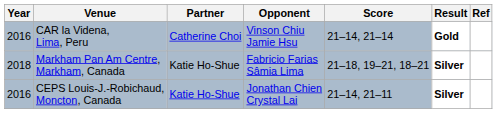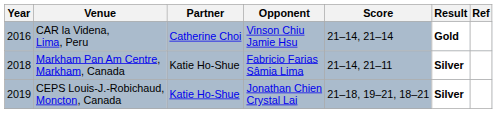 <table class="sortable wikitable" style="font-size: 90%;">
 <tr>
 <th>Year</th>
 <th>Venue</th>
 <th>Partner</th>
 <th>Opponent</th>
 <th>Score</th>
 <th>Result</th>
 <th>Ref</th>
 </tr>
 <tr style="background:#AABBCC">
 <td align="center">2016</td>
 <td align="left">CAR la Videna,<br><a href='#'>Lima</a>, Peru</td>
 <td align="left"> <a href='#'>Catherine Choi</a></td>
 <td align="left"> <a href='#'>Vinson Chiu</a><br> <a href='#'>Jamie Hsu</a></td>
 <td align="left">21–14, 21–14</td>
 <td style="text-align:left; background:white"> <strong>Gold</strong></td>
 <td style="text-align:center; background:white"></td>
 </tr>
 <tr style="background:#AABBCC">
 <td align="center">2018</td>
 <td align="left"><a href='#'>Markham Pan Am Centre</a>,<br><a href='#'>Markham</a>, Canada</td>
 <td align="left"> Katie Ho-Shue</td>
 <td align="left"> <a href='#'>Fabricio Farias</a><br> <a href='#'>Sâmia Lima</a></td>
+<td align="left">21–14, 21–11</td>
+<td style="text-align:left; background:white"> <strong>Silver</strong></td>
+<td style="text-align:center; background:white"></td>
+</tr>
+<tr style="background:#AABBCC">
+<td align="center">2019</td>
+<td align="left">CEPS Louis-J.-Robichaud,<br><a href='#'>Moncton</a>, Canada</td>
+<td align="left"> <a href='#'>Katie Ho-Shue</a></td>
+<td align="left"> <a href='#'>Jonathan Chien</a><br> <a href='#'>Crystal Lai</a></td>
 <td align="left">21–18, 19–21, 18–21</td>
 <td style="text-align:left; background:white"> <strong>Silver</strong></td>
 <td style="text-align:center; background:white"></td>
 </tr>
-<tr style="background:#AABBCC">
-<td align="center">2016</td>
-<td align="left">CEPS Louis-J.-Robichaud,<br><a href='#'>Moncton</a>, Canada</td>
-<td align="left"> <a href='#'>Katie Ho-Shue</a></td>
-<td align="left"> <a href='#'>Jonathan Chien</a><br> <a href='#'>Crystal Lai</a></td>
-<td align="left">21–14, 21–11</td>
-<td style="text-align:left; background:white"> <strong>Silver</strong></td>
-<td style="text-align:center; background:white"></td>
-</tr>
 </table>
